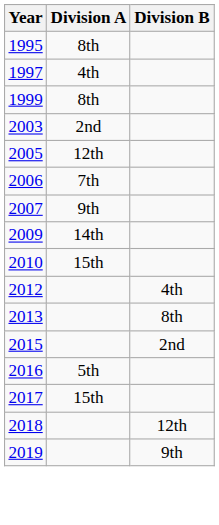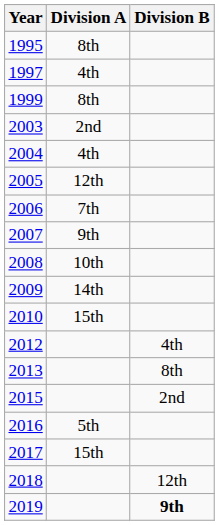 <table class="wikitable" style="text-align:center">
 <tr>
 <th>Year</th>
 <th>Division A</th>
 <th>Division B</th>
 </tr>
 <tr>
 <td><a href='#'>1995</a></td>
 <td>8th</td>
 <td></td>
 </tr>
 <tr>
 <td><a href='#'>1997</a></td>
 <td>4th</td>
 <td></td>
 </tr>
 <tr>
 <td><a href='#'>1999</a></td>
 <td>8th</td>
 <td></td>
 </tr>
 <tr>
 <td><a href='#'>2003</a></td>
 <td> 2nd</td>
 <td></td>
 </tr>
 <tr>
+<td><a href='#'>2004</a></td>
+<td>4th</td>
+<td></td>
+</tr>
+<tr>
 <td><a href='#'>2005</a></td>
 <td>12th</td>
 <td></td>
 </tr>
 <tr>
 <td><a href='#'>2006</a></td>
 <td>7th</td>
 <td></td>
 </tr>
 <tr>
 <td><a href='#'>2007</a></td>
 <td>9th</td>
+<td></td>
+</tr>
+<tr>
+<td><a href='#'>2008</a></td>
+<td>10th</td>
 <td></td>
 </tr>
 <tr>
 <td><a href='#'>2009</a></td>
 <td>14th</td>
 <td></td>
 </tr>
 <tr>
 <td><a href='#'>2010</a></td>
 <td>15th</td>
 <td></td>
 </tr>
 <tr>
 <td><a href='#'>2012</a></td>
 <td></td>
 <td>4th</td>
 </tr>
 <tr>
 <td><a href='#'>2013</a></td>
 <td></td>
 <td>8th</td>
 </tr>
 <tr>
 <td><a href='#'>2015</a></td>
 <td></td>
 <td> 2nd</td>
 </tr>
 <tr>
 <td><a href='#'>2016</a></td>
 <td>5th</td>
 <td></td>
 </tr>
 <tr>
 <td><a href='#'>2017</a></td>
 <td>15th</td>
 <td></td>
 </tr>
 <tr>
 <td><a href='#'>2018</a></td>
 <td></td>
 <td>12th</td>
 </tr>
 <tr>
 <td><a href='#'>2019</a></td>
 <td></td>
-<td>9th</td>
+<td><strong>9th</strong></td>
 </tr>
 </table>
